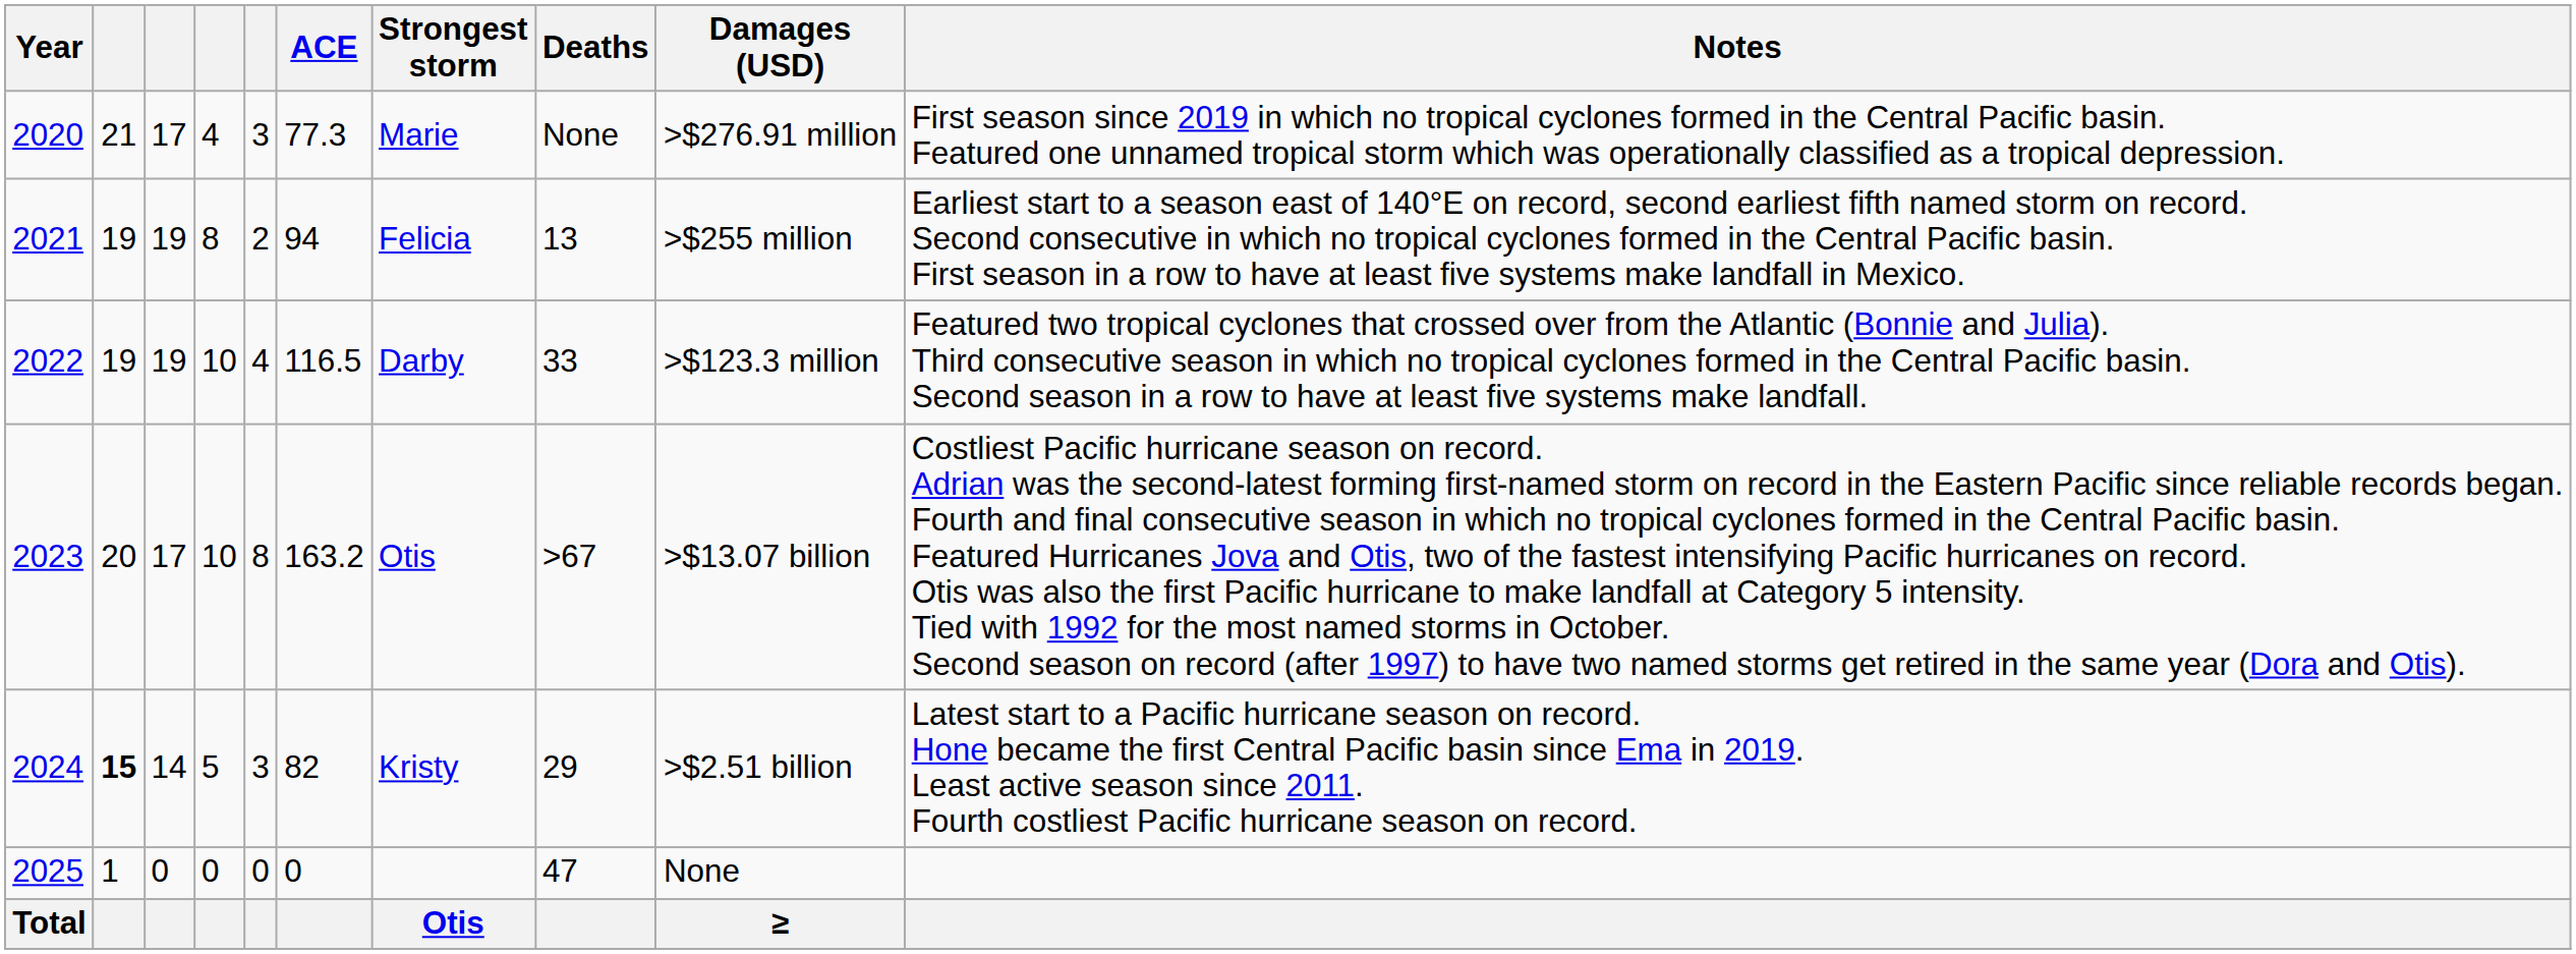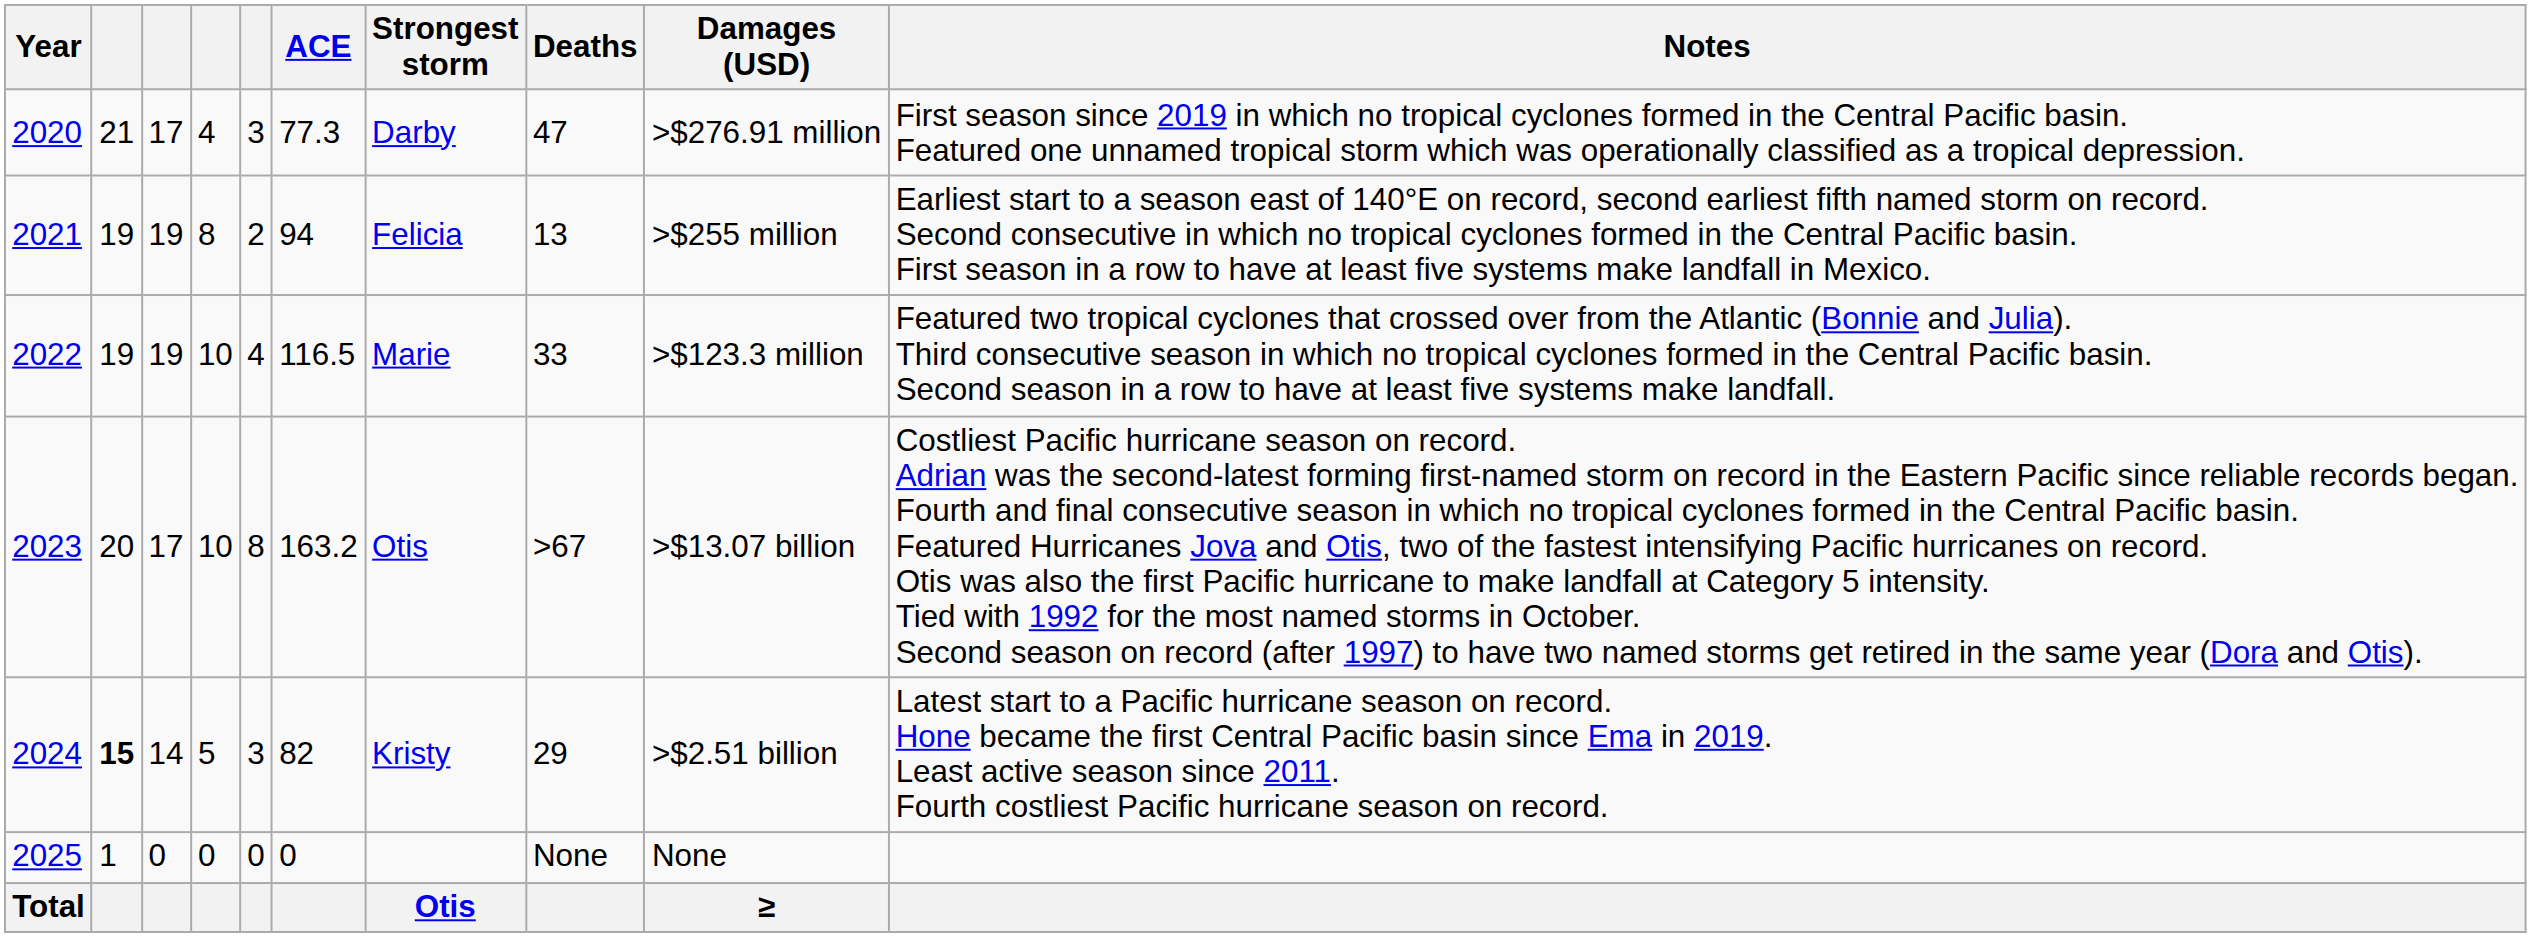 <table class="wikitable sortable">
 <tr>
 <th>Year</th>
 <th></th>
 <th></th>
 <th></th>
 <th></th>
 <th><a href='#'>ACE</a></th>
 <th>Strongest<br>storm</th>
 <th>Deaths</th>
 <th>Damages<br>(USD)</th>
 <th>Notes</th>
 </tr>
 <tr>
 <td><a href='#'>2020</a></td>
 <td>21</td>
 <td>17</td>
 <td>4</td>
 <td>3</td>
 <td>77.3</td>
-<td> <a href='#'>Marie</a></td>
-<td>None</td>
+<td> <a href='#'>Darby</a></td>
+<td>47</td>
 <td>>$276.91 million</td>
 <td>First season since <a href='#'>2019</a> in which no tropical cyclones formed in the Central Pacific basin.<br>Featured one unnamed tropical storm which was operationally classified as a tropical depression.</td>
 </tr>
 <tr>
 <td><a href='#'>2021</a></td>
 <td>19</td>
 <td>19</td>
 <td>8</td>
 <td>2</td>
 <td>94</td>
 <td> <a href='#'>Felicia</a></td>
 <td>13</td>
 <td>>$255 million</td>
 <td>Earliest start to a season east of 140°E on record, second earliest fifth named storm on record.<br>Second consecutive in which no tropical cyclones formed in the Central Pacific basin.<br>First season in a row to have at least five systems make landfall in Mexico.</td>
 </tr>
 <tr>
 <td><a href='#'>2022</a></td>
 <td>19</td>
 <td>19</td>
 <td>10</td>
 <td>4</td>
 <td>116.5</td>
-<td> <a href='#'>Darby</a></td>
+<td> <a href='#'>Marie</a></td>
 <td>33</td>
 <td>>$123.3 million</td>
 <td>Featured two tropical cyclones that crossed over from the Atlantic (<a href='#'>Bonnie</a> and <a href='#'>Julia</a>).<br>Third consecutive season in which no tropical cyclones formed in the Central Pacific basin.<br>Second season in a row to have at least five systems make landfall.</td>
 </tr>
 <tr>
 <td><a href='#'>2023</a></td>
 <td>20</td>
 <td>17</td>
 <td>10</td>
 <td>8</td>
 <td>163.2</td>
 <td> <a href='#'>Otis</a></td>
 <td>>67</td>
 <td>>$13.07 billion</td>
 <td>Costliest Pacific hurricane season on record.<br><a href='#'>Adrian</a> was the second-latest forming first-named storm on record in the Eastern Pacific since reliable records began.<br>Fourth and final consecutive season in which no tropical cyclones formed in the Central Pacific basin.<br>Featured Hurricanes <a href='#'>Jova</a> and <a href='#'>Otis</a>, two of the fastest intensifying Pacific hurricanes on record.<br>Otis was also the first Pacific hurricane to make landfall at Category 5 intensity.<br>Tied with <a href='#'>1992</a> for the most named storms in October.<br>Second season on record (after <a href='#'>1997</a>) to have two named storms get retired in the same year (<a href='#'>Dora</a> and <a href='#'>Otis</a>).</td>
 </tr>
 <tr>
 <td><a href='#'>2024</a></td>
 <td><strong>15</strong></td>
 <td>14</td>
 <td>5</td>
 <td>3</td>
 <td>82</td>
 <td> <a href='#'>Kristy</a></td>
 <td>29</td>
 <td>>$2.51 billion</td>
 <td>Latest start to a Pacific hurricane season on record. <br><a href='#'>Hone</a> became the first Central Pacific basin since <a href='#'>Ema</a> in <a href='#'>2019</a>.<br>Least active season since <a href='#'>2011</a>.<br>Fourth costliest Pacific hurricane season on record.</td>
 </tr>
 <tr>
 <td><a href='#'>2025</a></td>
 <td>1</td>
 <td>0</td>
 <td>0</td>
 <td>0</td>
 <td>0</td>
 <td></td>
-<td>47</td>
+<td>None</td>
 <td>None</td>
 <td></td>
 </tr>
 <tr class="sortbottom">
 <th>Total</th>
 <th></th>
 <th></th>
 <th></th>
 <th></th>
 <th></th>
 <th><a href='#'>Otis</a></th>
 <th></th>
 <th>≥ </th>
 <th></th>
 </tr>
 <tr>
 </tr>
 </table>
